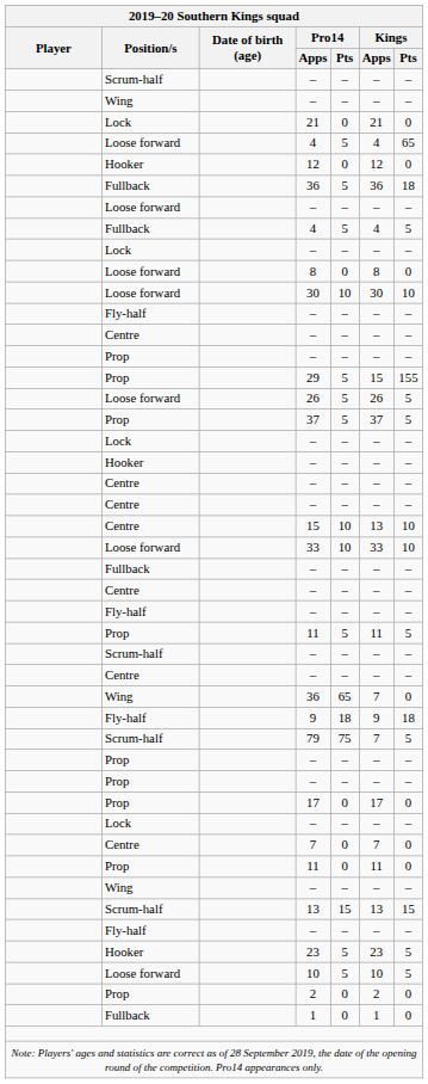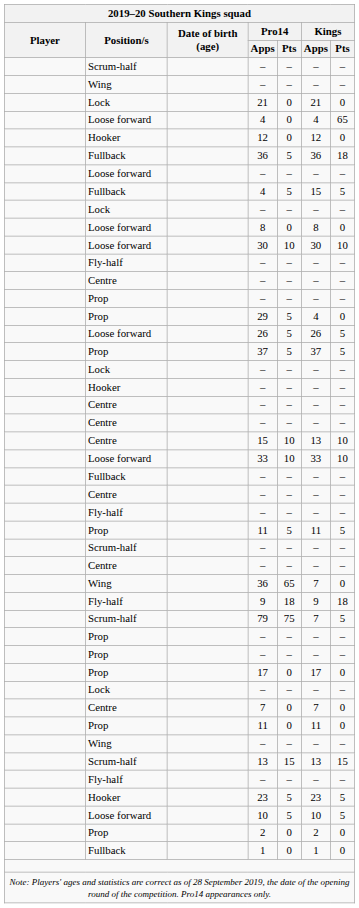 <table class="wikitable sortable" style="text-align:left; font-size:90%; width:75%">
 <tr>
 <th colspan=100%>2019–20 Southern Kings squad</th>
 </tr>
 <tr>
 <th style="width:24%;" rowspan=2>Player</th>
 <th style="width:24%;" rowspan=2>Position/s</th>
 <th style="width:24%;" rowspan=2>Date of birth (age)</th>
 <th colspan=2>Pro14</th>
 <th colspan=2>Kings</th>
 </tr>
 <tr>
 <th style="width:7%;">Apps</th>
 <th style="width:7%;">Pts</th>
 <th style="width:7%;">Apps</th>
 <th style="width:7%;">Pts<br></th>
 </tr>
 <tr>
 <td> </td>
 <td>Scrum-half</td>
 <td></td>
 <td style="text-align:center;">–</td>
 <td style="text-align:center;">–</td>
 <td style="text-align:center;">–</td>
 <td style="text-align:center;">–</td>
 </tr>
 <tr>
 <td> </td>
 <td>Wing</td>
 <td></td>
 <td style="text-align:center;">–</td>
 <td style="text-align:center;">–</td>
 <td style="text-align:center;">–</td>
 <td style="text-align:center;">–</td>
 </tr>
 <tr>
 <td> </td>
 <td>Lock</td>
 <td></td>
 <td style="text-align:center;">21</td>
 <td style="text-align:center;">0</td>
 <td style="text-align:center;">21</td>
 <td style="text-align:center;">0</td>
 </tr>
 <tr>
 <td> </td>
 <td>Loose forward</td>
 <td></td>
 <td style="text-align:center;">4</td>
-<td style="text-align:center;">5</td>
+<td style="text-align:center;">0</td>
 <td style="text-align:center;">4</td>
 <td style="text-align:center;">65</td>
 </tr>
 <tr>
 <td> </td>
 <td>Hooker</td>
 <td></td>
 <td style="text-align:center;">12</td>
 <td style="text-align:center;">0</td>
 <td style="text-align:center;">12</td>
 <td style="text-align:center;">0</td>
 </tr>
 <tr>
 <td> </td>
 <td>Fullback</td>
 <td></td>
 <td style="text-align:center;">36</td>
 <td style="text-align:center;">5</td>
 <td style="text-align:center;">36</td>
 <td style="text-align:center;">18</td>
 </tr>
 <tr>
 <td> </td>
 <td>Loose forward</td>
 <td></td>
 <td style="text-align:center;">–</td>
 <td style="text-align:center;">–</td>
 <td style="text-align:center;">–</td>
 <td style="text-align:center;">–</td>
 </tr>
 <tr>
 <td> </td>
 <td>Fullback</td>
 <td></td>
 <td style="text-align:center;">4</td>
 <td style="text-align:center;">5</td>
-<td style="text-align:center;">4</td>
+<td style="text-align:center;">15</td>
 <td style="text-align:center;">5</td>
 </tr>
 <tr>
 <td> </td>
 <td>Lock</td>
 <td></td>
 <td style="text-align:center;">–</td>
 <td style="text-align:center;">–</td>
 <td style="text-align:center;">–</td>
 <td style="text-align:center;">–</td>
 </tr>
 <tr>
 <td> </td>
 <td>Loose forward</td>
 <td></td>
 <td style="text-align:center;">8</td>
 <td style="text-align:center;">0</td>
 <td style="text-align:center;">8</td>
 <td style="text-align:center;">0</td>
 </tr>
 <tr>
 <td> </td>
 <td>Loose forward</td>
 <td></td>
 <td style="text-align:center;">30</td>
 <td style="text-align:center;">10</td>
 <td style="text-align:center;">30</td>
 <td style="text-align:center;">10</td>
 </tr>
 <tr>
 <td> </td>
 <td>Fly-half</td>
 <td></td>
 <td style="text-align:center;">–</td>
 <td style="text-align:center;">–</td>
 <td style="text-align:center;">–</td>
 <td style="text-align:center;">–</td>
 </tr>
 <tr>
 <td> </td>
 <td>Centre</td>
 <td></td>
 <td style="text-align:center;">–</td>
 <td style="text-align:center;">–</td>
 <td style="text-align:center;">–</td>
 <td style="text-align:center;">–</td>
 </tr>
 <tr>
 <td> </td>
 <td>Prop</td>
 <td></td>
 <td style="text-align:center;">–</td>
 <td style="text-align:center;">–</td>
 <td style="text-align:center;">–</td>
 <td style="text-align:center;">–</td>
 </tr>
 <tr>
 <td> </td>
 <td>Prop</td>
 <td></td>
 <td style="text-align:center;">29</td>
 <td style="text-align:center;">5</td>
-<td style="text-align:center;">15</td>
-<td style="text-align:center;">155</td>
+<td style="text-align:center;">4</td>
+<td style="text-align:center;">0</td>
 </tr>
 <tr>
 <td> </td>
 <td>Loose forward</td>
 <td></td>
 <td style="text-align:center;">26</td>
 <td style="text-align:center;">5</td>
 <td style="text-align:center;">26</td>
 <td style="text-align:center;">5</td>
 </tr>
 <tr>
 <td> </td>
 <td>Prop</td>
 <td></td>
 <td style="text-align:center;">37</td>
 <td style="text-align:center;">5</td>
 <td style="text-align:center;">37</td>
 <td style="text-align:center;">5</td>
 </tr>
 <tr>
 <td> </td>
 <td>Lock</td>
 <td></td>
 <td style="text-align:center;">–</td>
 <td style="text-align:center;">–</td>
 <td style="text-align:center;">–</td>
 <td style="text-align:center;">–</td>
 </tr>
 <tr>
 <td> </td>
 <td>Hooker</td>
 <td></td>
 <td style="text-align:center;">–</td>
 <td style="text-align:center;">–</td>
 <td style="text-align:center;">–</td>
 <td style="text-align:center;">–</td>
 </tr>
 <tr>
 <td> </td>
 <td>Centre</td>
 <td></td>
 <td style="text-align:center;">–</td>
 <td style="text-align:center;">–</td>
 <td style="text-align:center;">–</td>
 <td style="text-align:center;">–</td>
 </tr>
 <tr>
 <td> </td>
 <td>Centre</td>
 <td></td>
 <td style="text-align:center;">–</td>
 <td style="text-align:center;">–</td>
 <td style="text-align:center;">–</td>
 <td style="text-align:center;">–</td>
 </tr>
 <tr>
 <td> </td>
 <td>Centre</td>
 <td></td>
 <td style="text-align:center;">15</td>
 <td style="text-align:center;">10</td>
 <td style="text-align:center;">13</td>
 <td style="text-align:center;">10</td>
 </tr>
 <tr>
 <td> </td>
 <td>Loose forward</td>
 <td></td>
 <td style="text-align:center;">33</td>
 <td style="text-align:center;">10</td>
 <td style="text-align:center;">33</td>
 <td style="text-align:center;">10</td>
 </tr>
 <tr>
 <td> </td>
 <td>Fullback</td>
 <td></td>
 <td style="text-align:center;">–</td>
 <td style="text-align:center;">–</td>
 <td style="text-align:center;">–</td>
 <td style="text-align:center;">–</td>
 </tr>
 <tr>
 <td> </td>
 <td>Centre</td>
 <td></td>
 <td style="text-align:center;">–</td>
 <td style="text-align:center;">–</td>
 <td style="text-align:center;">–</td>
 <td style="text-align:center;">–</td>
 </tr>
 <tr>
 <td> </td>
 <td>Fly-half</td>
 <td></td>
 <td style="text-align:center;">–</td>
 <td style="text-align:center;">–</td>
 <td style="text-align:center;">–</td>
 <td style="text-align:center;">–</td>
 </tr>
 <tr>
 <td> </td>
 <td>Prop</td>
 <td></td>
 <td style="text-align:center;">11</td>
 <td style="text-align:center;">5</td>
 <td style="text-align:center;">11</td>
 <td style="text-align:center;">5</td>
 </tr>
 <tr>
 <td> </td>
 <td>Scrum-half</td>
 <td></td>
 <td style="text-align:center;">–</td>
 <td style="text-align:center;">–</td>
 <td style="text-align:center;">–</td>
 <td style="text-align:center;">–</td>
 </tr>
 <tr>
 <td> </td>
 <td>Centre</td>
 <td></td>
 <td style="text-align:center;">–</td>
 <td style="text-align:center;">–</td>
 <td style="text-align:center;">–</td>
 <td style="text-align:center;">–</td>
 </tr>
 <tr>
 <td> </td>
 <td>Wing</td>
 <td></td>
 <td style="text-align:center;">36</td>
 <td style="text-align:center;">65</td>
 <td style="text-align:center;">7</td>
 <td style="text-align:center;">0</td>
 </tr>
 <tr>
 <td> </td>
 <td>Fly-half</td>
 <td></td>
 <td style="text-align:center;">9</td>
 <td style="text-align:center;">18</td>
 <td style="text-align:center;">9</td>
 <td style="text-align:center;">18</td>
 </tr>
 <tr>
 <td> </td>
 <td>Scrum-half</td>
 <td></td>
 <td style="text-align:center;">79</td>
 <td style="text-align:center;">75</td>
 <td style="text-align:center;">7</td>
 <td style="text-align:center;">5</td>
 </tr>
 <tr>
 <td> </td>
 <td>Prop</td>
 <td></td>
 <td style="text-align:center;">–</td>
 <td style="text-align:center;">–</td>
 <td style="text-align:center;">–</td>
 <td style="text-align:center;">–</td>
 </tr>
 <tr>
 <td> </td>
 <td>Prop</td>
 <td></td>
 <td style="text-align:center;">–</td>
 <td style="text-align:center;">–</td>
 <td style="text-align:center;">–</td>
 <td style="text-align:center;">–</td>
 </tr>
 <tr>
 <td> </td>
 <td>Prop</td>
 <td></td>
 <td style="text-align:center;">17</td>
 <td style="text-align:center;">0</td>
 <td style="text-align:center;">17</td>
 <td style="text-align:center;">0</td>
 </tr>
 <tr>
 <td> </td>
 <td>Lock</td>
 <td></td>
 <td style="text-align:center;">–</td>
 <td style="text-align:center;">–</td>
 <td style="text-align:center;">–</td>
 <td style="text-align:center;">–</td>
 </tr>
 <tr>
 <td> </td>
 <td>Centre</td>
 <td></td>
 <td style="text-align:center;">7</td>
 <td style="text-align:center;">0</td>
 <td style="text-align:center;">7</td>
 <td style="text-align:center;">0</td>
 </tr>
 <tr>
 <td> </td>
 <td>Prop</td>
 <td></td>
 <td style="text-align:center;">11</td>
 <td style="text-align:center;">0</td>
 <td style="text-align:center;">11</td>
 <td style="text-align:center;">0</td>
 </tr>
 <tr>
 <td> </td>
 <td>Wing</td>
 <td></td>
 <td style="text-align:center;">–</td>
 <td style="text-align:center;">–</td>
 <td style="text-align:center;">–</td>
 <td style="text-align:center;">–</td>
 </tr>
 <tr>
 <td> </td>
 <td>Scrum-half</td>
 <td></td>
 <td style="text-align:center;">13</td>
 <td style="text-align:center;">15</td>
 <td style="text-align:center;">13</td>
 <td style="text-align:center;">15</td>
 </tr>
 <tr>
 <td> </td>
 <td>Fly-half</td>
 <td></td>
 <td style="text-align:center;">–</td>
 <td style="text-align:center;">–</td>
 <td style="text-align:center;">–</td>
 <td style="text-align:center;">–</td>
 </tr>
 <tr>
 <td> </td>
 <td>Hooker</td>
 <td></td>
 <td style="text-align:center;">23</td>
 <td style="text-align:center;">5</td>
 <td style="text-align:center;">23</td>
 <td style="text-align:center;">5</td>
 </tr>
 <tr>
 <td> </td>
 <td>Loose forward</td>
 <td></td>
 <td style="text-align:center;">10</td>
 <td style="text-align:center;">5</td>
 <td style="text-align:center;">10</td>
 <td style="text-align:center;">5</td>
 </tr>
 <tr>
 <td> </td>
 <td>Prop</td>
 <td></td>
 <td style="text-align:center;">2</td>
 <td style="text-align:center;">0</td>
 <td style="text-align:center;">2</td>
 <td style="text-align:center;">0</td>
 </tr>
 <tr>
 <td> </td>
 <td>Fullback</td>
 <td></td>
 <td style="text-align:center;">1</td>
 <td style="text-align:center;">0</td>
 <td style="text-align:center;">1</td>
 <td style="text-align:center;">0</td>
 </tr>
 <tr class="sortbottom">
 <td colspan="100%" style="height: 10px;"></td>
 </tr>
 <tr class="sortbottom">
 <td colspan="100%" style="text-align:center;"><small><em>Note: Players' ages and statistics are correct as of 28 September 2019, the date of the opening round of the competition. Pro14 appearances only.</em></small></td>
 </tr>
 </table>
